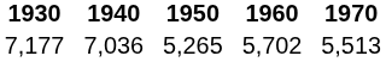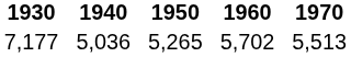 <table class="toccolours">
 <tr>
 <td align=center>  <strong>1930</strong></td>
 <td align=center>  <strong>1940</strong></td>
 <td align=center>  <strong>1950</strong></td>
 <td align=center>  <strong>1960</strong></td>
 <td align=center>  <strong>1970</strong>  </td>
 </tr>
 <tr>
 <td align=center>  7,177</td>
-<td align=center>  7,036</td>
+<td align=center>  5,036</td>
 <td align=center>  5,265</td>
 <td align=center>  5,702</td>
 <td align=center>  5,513  </td>
 </tr>
 </table>
